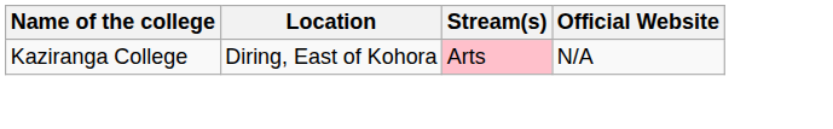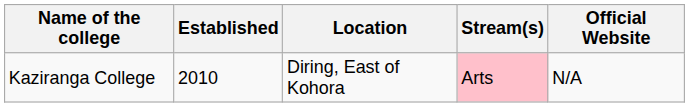 <table class="wikitable">
 <tr>
 <th>Name of the college</th>
+<th>Established</th>
 <th>Location</th>
 <th>Stream(s)</th>
 <th>Official Website</th>
 </tr>
 <tr>
 <td>Kaziranga College</td>
+<td>2010</td>
 <td>Diring, East of Kohora</td>
 <td style="background: pink;">Arts</td>
 <td>N/A</td>
 </tr>
 </table>
